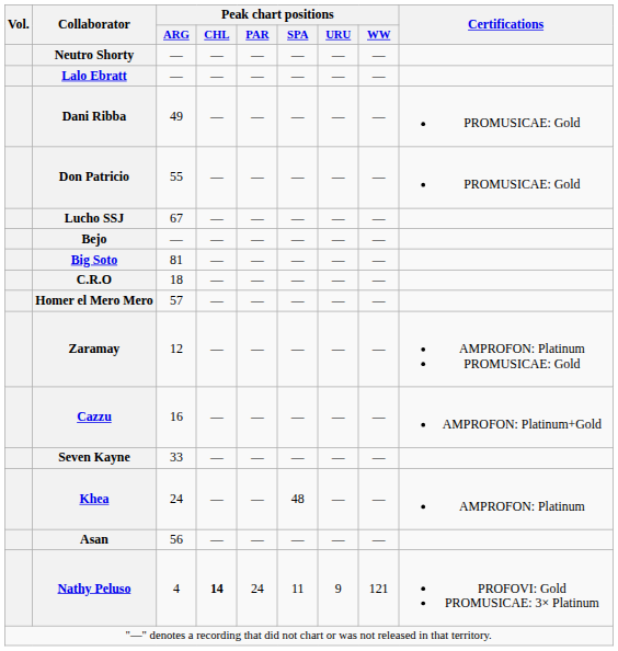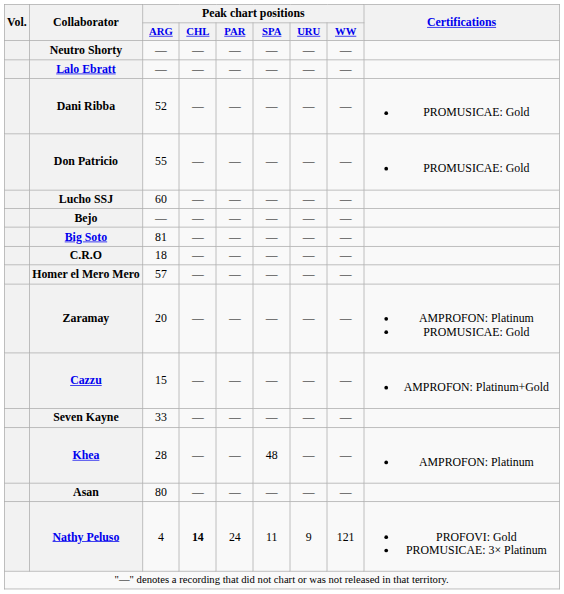 <table class="wikitable plainrowheaders" style="text-align:center;">
 <tr>
 <th scope="col" rowspan="2">Vol.</th>
 <th scope="col" rowspan="2">Collaborator</th>
 <th scope="col" colspan="6">Peak chart positions</th>
 <th scope="col" rowspan="2" style="width:16em;"><a href='#'>Certifications</a></th>
 </tr>
 <tr>
 <th scope="col" style="width:3em;font-size:90%;"><a href='#'>ARG</a><br></th>
 <th scope="col" style="width:3em;font-size:90%;"><a href='#'>CHL</a><br></th>
 <th scope="col" style="width:3em;font-size:90%;"><a href='#'>PAR</a><br></th>
 <th scope="col" style="width:3em;font-size:90%;"><a href='#'>SPA</a><br></th>
 <th scope="col" style="width:3em;font-size:90%;"><a href='#'>URU</a><br></th>
 <th scope="col" style="width:3em;font-size:90%;"><a href='#'>WW</a><br></th>
 </tr>
 <tr>
 <th scope="row"></th>
 <th scope="row">Neutro Shorty</th>
 <td>—</td>
 <td>—</td>
 <td>—</td>
 <td>—</td>
 <td>—</td>
 <td>—</td>
 <td></td>
 </tr>
 <tr>
 <th scope="row"></th>
 <th scope="row"><a href='#'>Lalo Ebratt</a></th>
 <td>—</td>
 <td>—</td>
 <td>—</td>
 <td>—</td>
 <td>—</td>
 <td>—</td>
 <td></td>
 </tr>
 <tr>
 <th scope="row"></th>
 <th scope="row">Dani Ribba</th>
-<td>49</td>
+<td>52</td>
 <td>—</td>
 <td>—</td>
 <td>—</td>
 <td>—</td>
 <td>—</td>
 <td><br><ul><li>PROMUSICAE: Gold</li></ul></td>
 </tr>
 <tr>
 <th scope="row"></th>
 <th scope="row">Don Patricio</th>
 <td>55</td>
 <td>—</td>
 <td>—</td>
 <td>—</td>
 <td>—</td>
 <td>—</td>
 <td><br><ul><li>PROMUSICAE: Gold</li></ul></td>
 </tr>
 <tr>
 <th scope="row"></th>
 <th scope="row">Lucho SSJ</th>
-<td>67</td>
+<td>60</td>
 <td>—</td>
 <td>—</td>
 <td>—</td>
 <td>—</td>
 <td>—</td>
 <td></td>
 </tr>
 <tr>
 <th scope="row"></th>
 <th scope="row">Bejo</th>
 <td>—</td>
 <td>—</td>
 <td>—</td>
 <td>—</td>
 <td>—</td>
 <td>—</td>
 <td></td>
 </tr>
 <tr>
 <th scope="row"></th>
 <th scope="row"><a href='#'>Big Soto</a></th>
 <td>81</td>
 <td>—</td>
 <td>—</td>
 <td>—</td>
 <td>—</td>
 <td>—</td>
 <td></td>
 </tr>
 <tr>
 <th scope="row"></th>
 <th scope="row">C.R.O</th>
 <td>18</td>
 <td>—</td>
 <td>—</td>
 <td>—</td>
 <td>—</td>
 <td>—</td>
 <td></td>
 </tr>
 <tr>
 <th scope="row"></th>
 <th scope="row">Homer el Mero Mero</th>
 <td>57</td>
 <td>—</td>
 <td>—</td>
 <td>—</td>
 <td>—</td>
 <td>—</td>
 <td></td>
 </tr>
 <tr>
 <th scope="row"></th>
 <th scope="row">Zaramay</th>
-<td>12</td>
+<td>20</td>
 <td>—</td>
 <td>—</td>
 <td>—</td>
 <td>—</td>
 <td>—</td>
 <td><br><ul><li>AMPROFON: Platinum</li><li>PROMUSICAE: Gold</li></ul></td>
 </tr>
 <tr>
 <th scope="row"></th>
 <th scope="row"><a href='#'>Cazzu</a></th>
-<td>16</td>
+<td>15</td>
 <td>—</td>
 <td>—</td>
 <td>—</td>
 <td>—</td>
 <td>—</td>
 <td><br><ul><li>AMPROFON: Platinum+Gold</li></ul></td>
 </tr>
 <tr>
 <th scope="row"></th>
 <th scope="row">Seven Kayne</th>
 <td>33</td>
 <td>—</td>
 <td>—</td>
 <td>—</td>
 <td>—</td>
 <td>—</td>
 <td></td>
 </tr>
 <tr>
 <th scope="row"></th>
 <th scope="row"><a href='#'>Khea</a></th>
-<td>24</td>
+<td>28</td>
 <td>—</td>
 <td>—</td>
 <td>48</td>
 <td>—</td>
 <td>—</td>
 <td><br><ul><li>AMPROFON: Platinum</li></ul></td>
 </tr>
 <tr>
 <th scope="row"></th>
 <th scope="row">Asan</th>
-<td>56</td>
+<td>80</td>
 <td>—</td>
 <td>—</td>
 <td>—</td>
 <td>—</td>
 <td>—</td>
 <td></td>
 </tr>
 <tr>
 <th scope="row"></th>
 <th scope="row"><a href='#'>Nathy Peluso</a></th>
 <td>4</td>
 <td><strong>14</strong></td>
 <td>24</td>
 <td>11</td>
 <td>9</td>
 <td>121</td>
 <td><br><ul><li>PROFOVI: Gold</li><li>PROMUSICAE: 3× Platinum</li></ul></td>
 </tr>
 <tr>
 <td colspan="14" style="font-size:90%">"—" denotes a recording that did not chart or was not released in that territory.</td>
 </tr>
 </table>
